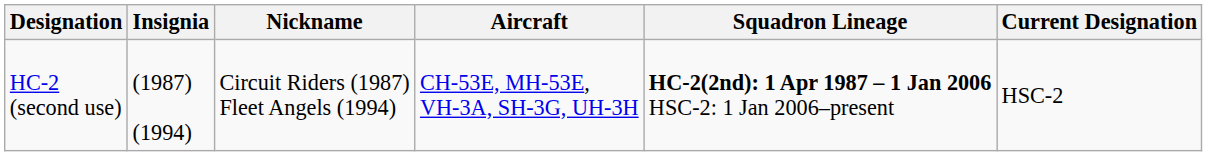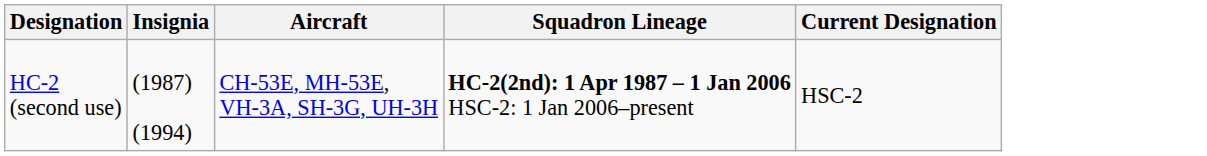 <table class="wikitable">
 <tr>
 <th>Designation</th>
 <th>Insignia</th>
-<th>Nickname</th>
 <th>Aircraft</th>
 <th>Squadron Lineage</th>
 <th>Current Designation</th>
 </tr>
 <tr>
 <td><a href='#'>HC-2</a><br>(second use)</td>
 <td><br>(1987)<br><br>(1994)</td>
-<td style="white-space: nowrap;">Circuit Riders (1987)<br>Fleet Angels (1994)</td>
 <td><a href='#'>CH-53E, MH-53E</a>,<br><a href='#'>VH-3A, SH-3G, UH-3H</a></td>
 <td style="white-space: nowrap;"><strong>HC-2(2nd): 1 Apr 1987 – 1 Jan 2006</strong><br>HSC-2: 1 Jan 2006–present</td>
 <td>HSC-2</td>
 </tr>
 </table>
